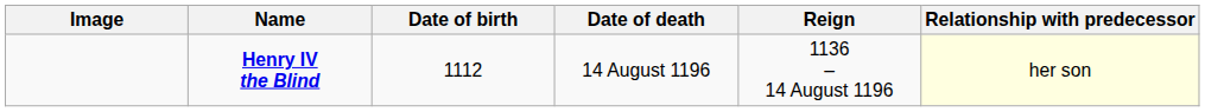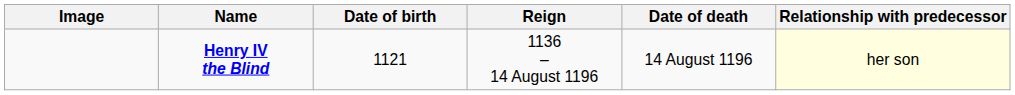 <table class="wikitable">
 <tr>
 <th width=150px>Image</th>
 <th width=150px>Name</th>
 <th width=150px>Date of birth</th>
+<th width=150px>Reign</th>
 <th width=150px>Date of death</th>
-<th width=150px>Reign</th>
 <th>Relationship with predecessor</th>
 </tr>
 <tr>
 <td></td>
 <td style="text-align:center;"><strong><a href='#'>Henry IV<br><em>the Blind</em></a></strong></td>
-<td style="text-align:center;">1112</td>
+<td style="text-align:center;">1121</td>
+<td style="text-align:center;">1136<br>–<br>14 August 1196</td>
 <td style="text-align:center;">14 August 1196</td>
-<td style="text-align:center;">1136<br>–<br>14 August 1196</td>
 <td style="background: lightyellow; text-align:center;">her son</td>
 </tr>
 </table>
